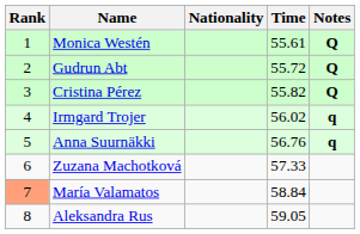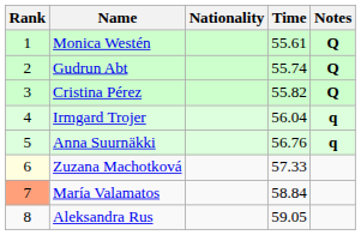 <table class="wikitable sortable" style="text-align:center">
 <tr>
 <th>Rank</th>
 <th>Name</th>
 <th>Nationality</th>
 <th>Time</th>
 <th>Notes</th>
 </tr>
 <tr bgcolor=ccffcc>
 <td>1</td>
 <td align=left><a href='#'>Monica Westén</a></td>
 <td align=left></td>
 <td>55.61</td>
 <td><strong>Q</strong></td>
 </tr>
 <tr bgcolor=ccffcc>
 <td>2</td>
 <td align=left><a href='#'>Gudrun Abt</a></td>
 <td align=left></td>
-<td>55.72</td>
+<td>55.74</td>
 <td><strong>Q</strong></td>
 </tr>
 <tr bgcolor=ccffcc>
 <td>3</td>
 <td align=left><a href='#'>Cristina Pérez</a></td>
 <td align=left></td>
 <td>55.82</td>
 <td><strong>Q</strong></td>
 </tr>
 <tr bgcolor=ddffdd>
 <td>4</td>
 <td align=left><a href='#'>Irmgard Trojer</a></td>
 <td align=left></td>
-<td>56.02</td>
+<td>56.04</td>
 <td><strong>q</strong></td>
 </tr>
 <tr bgcolor=ddffdd>
 <td>5</td>
 <td align=left><a href='#'>Anna Suurnäkki</a></td>
 <td align=left></td>
 <td>56.76</td>
 <td><strong>q</strong></td>
 </tr>
 <tr>
-<td>6</td>
+<td style="background: lightyellow;">6</td>
 <td align=left><a href='#'>Zuzana Machotková</a></td>
 <td align=left></td>
 <td>57.33</td>
 <td></td>
 </tr>
 <tr>
 <td style="background: lightsalmon;">7</td>
 <td align=left><a href='#'>María Valamatos</a></td>
 <td align=left></td>
 <td>58.84</td>
 <td></td>
 </tr>
 <tr>
 <td>8</td>
 <td align=left><a href='#'>Aleksandra Rus</a></td>
 <td align=left></td>
 <td>59.05</td>
 <td></td>
 </tr>
 </table>
